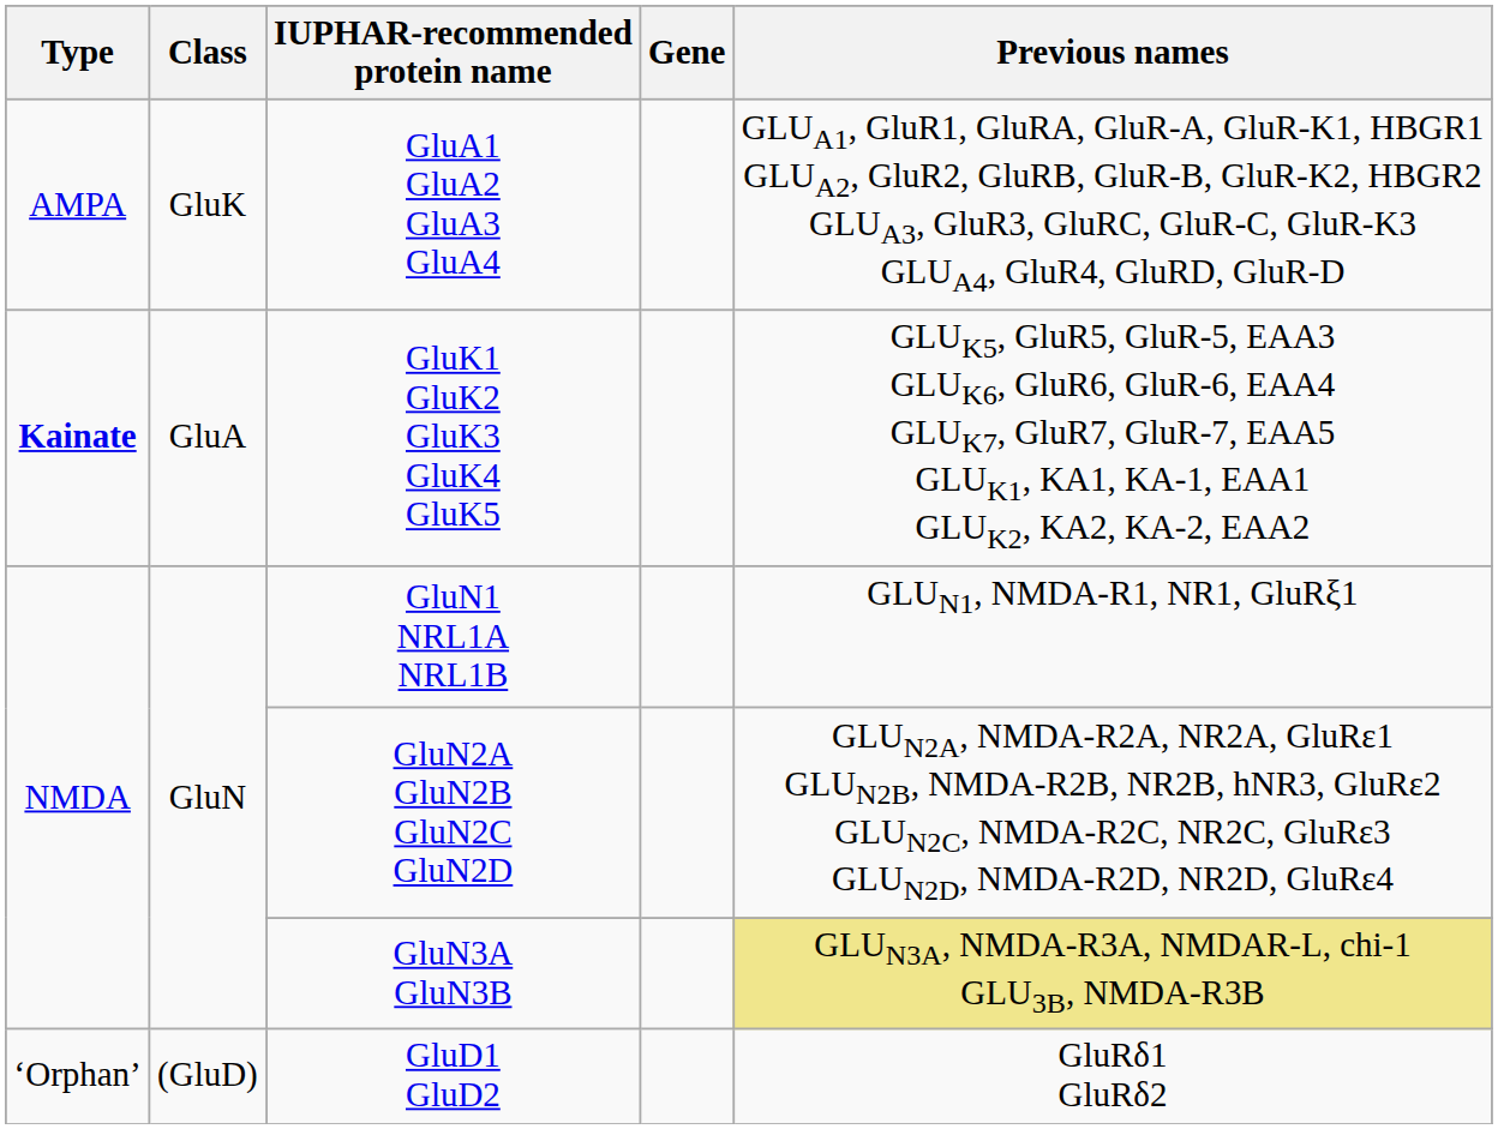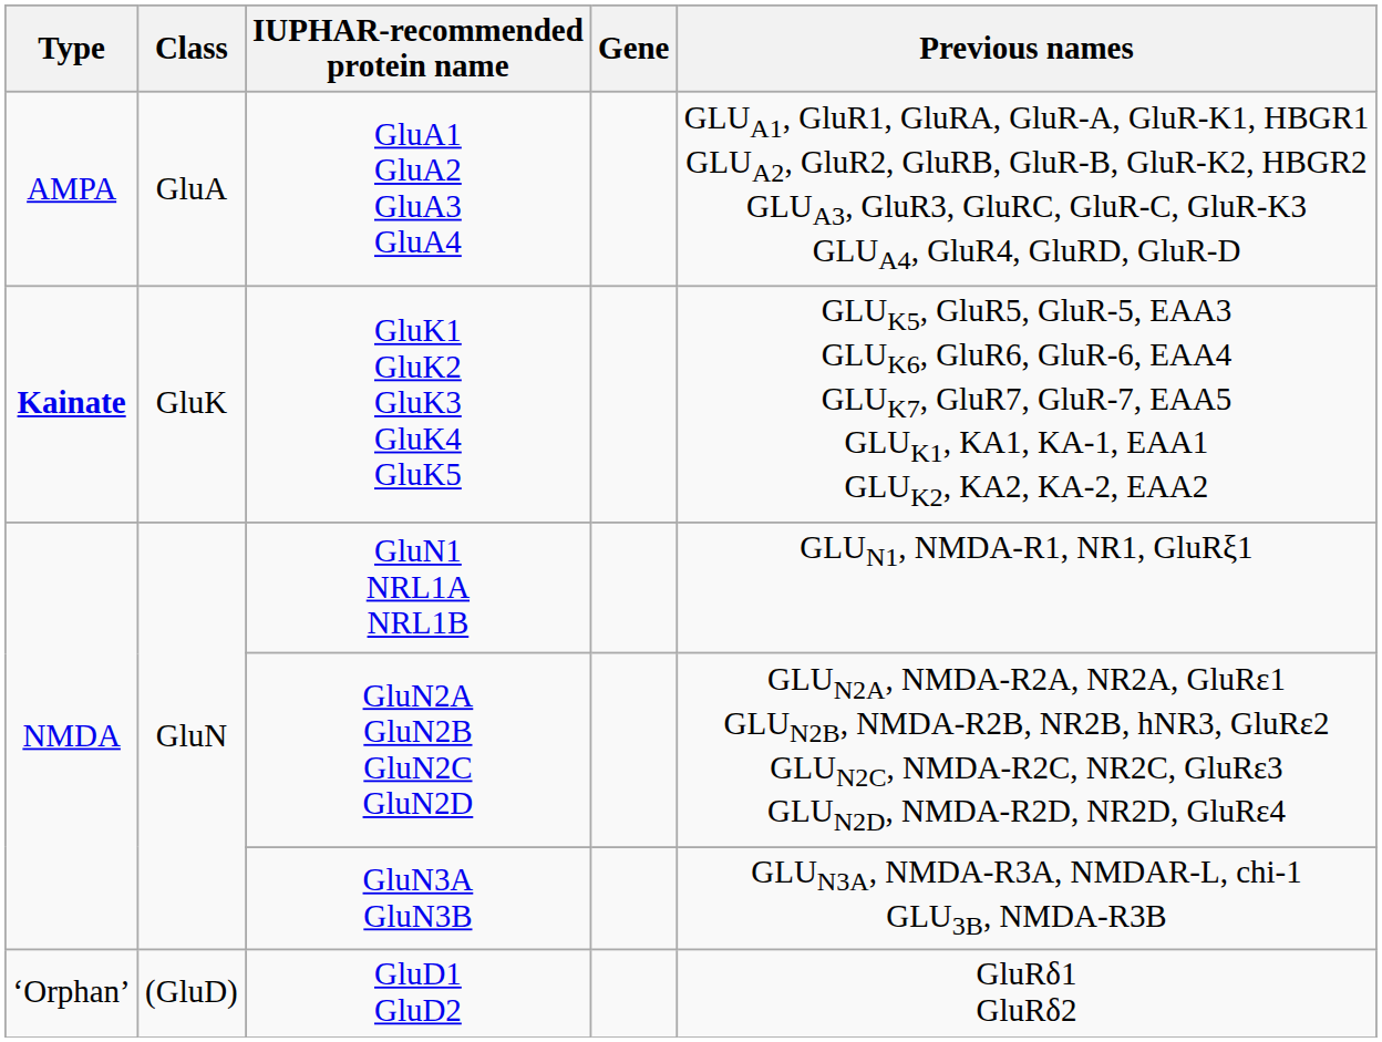 <table class="wikitable" style="text-align:center;">
 <tr>
 <th>Type</th>
 <th>Class</th>
 <th>IUPHAR-recommended <br> protein name </th>
 <th>Gene</th>
 <th>Previous names</th>
 </tr>
 <tr>
 <td><a href='#'>AMPA</a></td>
-<td>GluK</td>
+<td>GluA</td>
 <td><a href='#'>GluA1</a><br><a href='#'>GluA2</a><br><a href='#'>GluA3</a><br><a href='#'>GluA4</a></td>
 <td><br><br><br></td>
 <td>GLU<sub>A1</sub>, GluR1, GluRA, GluR-A, GluR-K1, HBGR1<br>GLU<sub>A2</sub>, GluR2, GluRB, GluR-B, GluR-K2, HBGR2<br>GLU<sub>A3</sub>, GluR3, GluRC, GluR-C, GluR-K3<br>GLU<sub>A4</sub>, GluR4, GluRD, GluR-D</td>
 </tr>
 <tr>
 <td><strong><a href='#'>Kainate</a></strong></td>
-<td>GluA</td>
+<td>GluK</td>
 <td><a href='#'>GluK1</a><br><a href='#'>GluK2</a><br><a href='#'>GluK3</a><br><a href='#'>GluK4</a><br><a href='#'>GluK5</a></td>
 <td><br><br><br><br></td>
 <td>GLU<sub>K5</sub>, GluR5, GluR-5, EAA3<br>GLU<sub>K6</sub>, GluR6, GluR-6, EAA4<br>GLU<sub>K7</sub>, GluR7, GluR-7, EAA5<br>GLU<sub>K1</sub>, KA1, KA-1, EAA1<br>GLU<sub>K2</sub>, KA2, KA-2, EAA2</td>
 </tr>
 <tr>
 <td rowspan="3"><a href='#'>NMDA</a></td>
 <td rowspan="3">GluN</td>
 <td><a href='#'>GluN1</a><br><a href='#'>NRL1A</a><br><a href='#'>NRL1B</a></td>
 <td><br><br></td>
 <td>GLU<sub>N1</sub>, NMDA-R1, NR1, GluRξ1<br><br><br></td>
 </tr>
 <tr>
 <td><a href='#'>GluN2A</a><br><a href='#'>GluN2B</a><br><a href='#'>GluN2C</a><br><a href='#'>GluN2D</a></td>
 <td><br><br><br></td>
 <td>GLU<sub>N2A</sub>, NMDA-R2A, NR2A, GluRε1<br>GLU<sub>N2B</sub>, NMDA-R2B, NR2B, hNR3, GluRε2<br>GLU<sub>N2C</sub>, NMDA-R2C, NR2C, GluRε3<br>GLU<sub>N2D</sub>, NMDA-R2D, NR2D, GluRε4</td>
 </tr>
 <tr>
 <td><a href='#'>GluN3A</a><br><a href='#'>GluN3B</a></td>
 <td><br></td>
-<td style="background: khaki;">GLU<sub>N3A</sub>, NMDA-R3A, NMDAR-L, chi-1<br> GLU<sub>3B</sub>, NMDA-R3B</td>
+<td>GLU<sub>N3A</sub>, NMDA-R3A, NMDAR-L, chi-1<br> GLU<sub>3B</sub>, NMDA-R3B</td>
 </tr>
 <tr>
 <td rowspan="2">‘Orphan’</td>
 <td rowspan="2">(GluD)</td>
 <td><a href='#'>GluD1</a><br><a href='#'>GluD2</a></td>
 <td><br></td>
 <td>GluRδ1<br>GluRδ2<br></td>
 </tr>
 </table>
